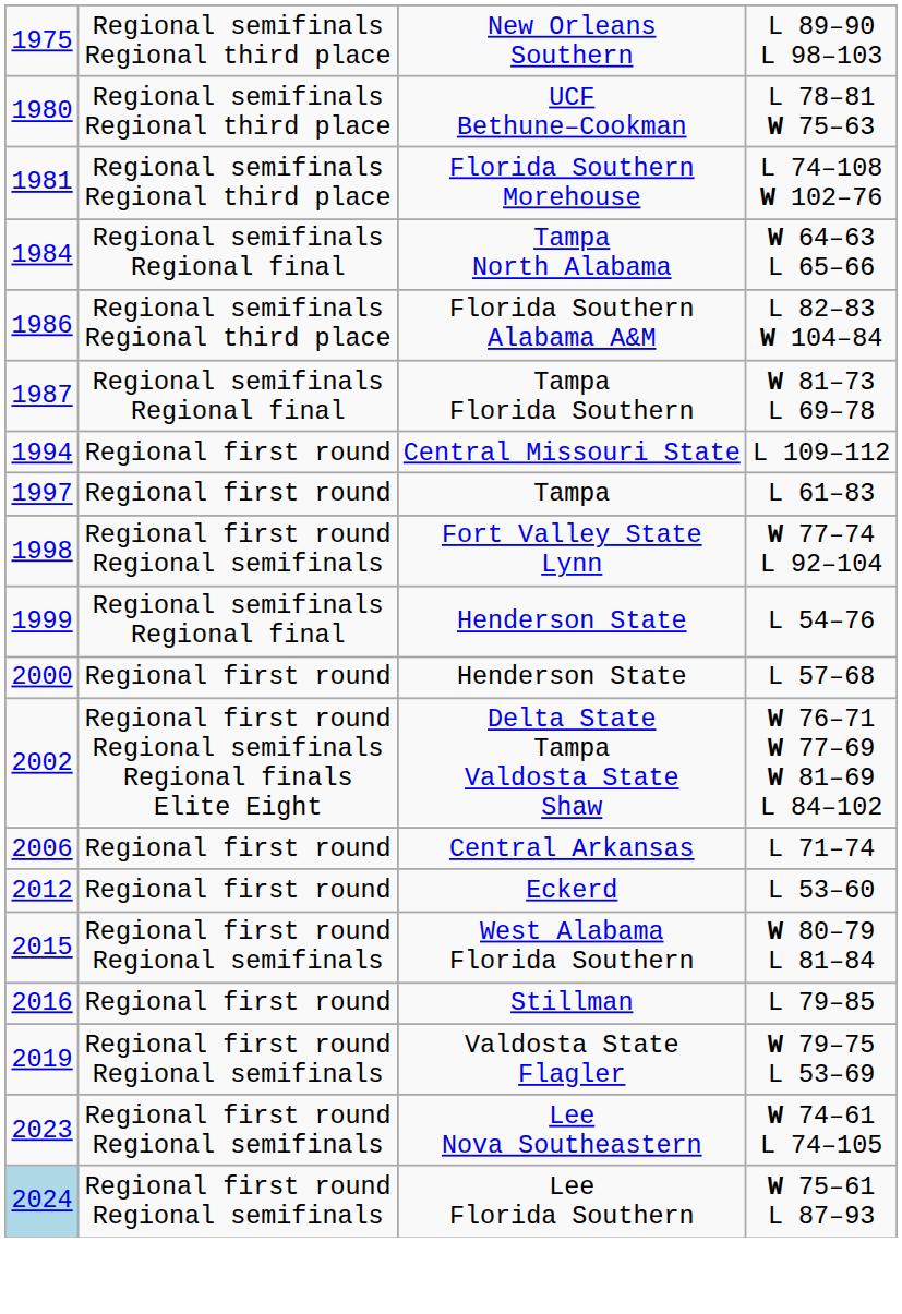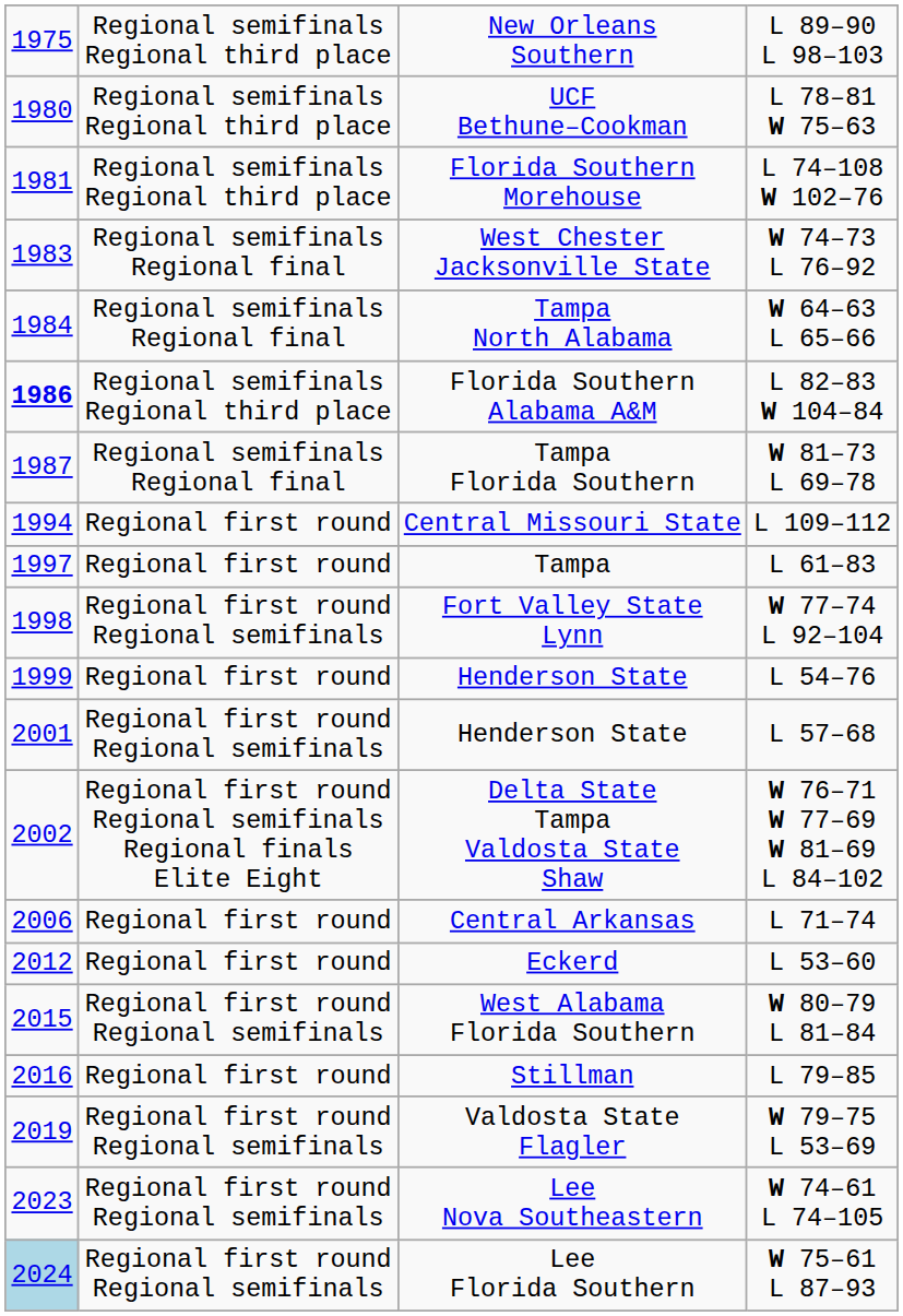 <table class="wikitable">
 <tr align="center">
 <td><a href='#'>1975</a></td>
 <td>Regional semifinals<br>Regional third place</td>
 <td><a href='#'>New Orleans</a><br><a href='#'>Southern</a></td>
 <td>L 89–90<br>L 98–103</td>
 </tr>
 <tr align="center">
 <td><a href='#'>1980</a></td>
 <td>Regional semifinals<br>Regional third place</td>
 <td><a href='#'>UCF</a><br><a href='#'>Bethune–Cookman</a></td>
 <td>L 78–81<br><strong>W</strong> 75–63</td>
 </tr>
 <tr align="center">
 <td><a href='#'>1981</a></td>
 <td>Regional semifinals<br>Regional third place</td>
 <td><a href='#'>Florida Southern</a><br><a href='#'>Morehouse</a></td>
 <td>L 74–108<br><strong>W</strong> 102–76</td>
 </tr>
 <tr align="center">
+<td><a href='#'>1983</a></td>
+<td>Regional semifinals<br>Regional final</td>
+<td><a href='#'>West Chester</a><br><a href='#'>Jacksonville State</a></td>
+<td><strong>W</strong> 74–73<br>L 76–92</td>
+</tr>
+<tr align="center">
 <td><a href='#'>1984</a></td>
 <td>Regional semifinals<br>Regional final</td>
 <td><a href='#'>Tampa</a><br><a href='#'>North Alabama</a></td>
 <td><strong>W</strong> 64–63<br>L 65–66</td>
 </tr>
 <tr align="center">
-<td><a href='#'>1986</a></td>
+<td><strong><a href='#'>1986</a></strong></td>
 <td>Regional semifinals<br>Regional third place</td>
 <td>Florida Southern<br><a href='#'>Alabama A&M</a></td>
 <td>L 82–83<br><strong>W</strong> 104–84</td>
 </tr>
 <tr align="center">
 <td><a href='#'>1987</a></td>
 <td>Regional semifinals<br>Regional final</td>
 <td>Tampa<br>Florida Southern</td>
 <td><strong>W</strong> 81–73<br>L 69–78</td>
 </tr>
 <tr align="center">
 <td><a href='#'>1994</a></td>
 <td>Regional first round</td>
 <td><a href='#'>Central Missouri State</a></td>
 <td>L 109–112</td>
 </tr>
 <tr align="center">
 <td><a href='#'>1997</a></td>
 <td>Regional first round</td>
 <td>Tampa</td>
 <td>L 61–83</td>
 </tr>
 <tr align="center">
 <td><a href='#'>1998</a></td>
 <td>Regional first round<br>Regional semifinals</td>
 <td><a href='#'>Fort Valley State</a><br><a href='#'>Lynn</a></td>
 <td><strong>W</strong> 77–74<br>L 92–104</td>
 </tr>
 <tr align="center">
 <td><a href='#'>1999</a></td>
-<td>Regional semifinals<br>Regional final</td>
+<td>Regional first round</td>
 <td><a href='#'>Henderson State</a></td>
 <td>L 54–76</td>
 </tr>
 <tr align="center">
-<td><a href='#'>2000</a></td>
-<td>Regional first round</td>
+<td><a href='#'>2001</a></td>
+<td>Regional first round<br>Regional semifinals</td>
 <td>Henderson State</td>
 <td>L 57–68</td>
 </tr>
 <tr align="center">
 <td><a href='#'>2002</a></td>
 <td>Regional first round<br>Regional semifinals<br>Regional finals<br>Elite Eight</td>
 <td><a href='#'>Delta State</a><br>Tampa<br><a href='#'>Valdosta State</a><br><a href='#'>Shaw</a></td>
 <td><strong>W</strong> 76–71<br><strong>W</strong> 77–69<br><strong>W</strong> 81–69<br>L 84–102</td>
 </tr>
 <tr align="center">
 <td><a href='#'>2006</a></td>
 <td>Regional first round</td>
 <td><a href='#'>Central Arkansas</a></td>
 <td>L 71–74</td>
 </tr>
 <tr align="center">
 <td><a href='#'>2012</a></td>
 <td>Regional first round</td>
 <td><a href='#'>Eckerd</a></td>
 <td>L 53–60</td>
 </tr>
 <tr align="center">
 <td><a href='#'>2015</a></td>
 <td>Regional first round<br>Regional semifinals</td>
 <td><a href='#'>West Alabama</a><br>Florida Southern</td>
 <td><strong>W</strong> 80–79<br>L 81–84</td>
 </tr>
 <tr align="center">
 <td><a href='#'>2016</a></td>
 <td>Regional first round</td>
 <td><a href='#'>Stillman</a></td>
 <td>L 79–85</td>
 </tr>
 <tr align="center">
 <td><a href='#'>2019</a></td>
 <td>Regional first round<br>Regional semifinals</td>
 <td>Valdosta State<br><a href='#'>Flagler</a></td>
 <td><strong>W</strong> 79–75<br>L 53–69</td>
 </tr>
 <tr align="center">
 <td><a href='#'>2023</a></td>
 <td>Regional first round<br>Regional semifinals</td>
 <td><a href='#'>Lee</a><br><a href='#'>Nova Southeastern</a></td>
 <td><strong>W</strong> 74–61<br>L 74–105</td>
 </tr>
 <tr align="center">
 <td style="background: lightblue;"><a href='#'>2024</a></td>
 <td>Regional first round<br>Regional semifinals</td>
 <td>Lee<br>Florida Southern</td>
 <td><strong>W</strong> 75–61<br>L 87–93</td>
 </tr>
 </table>
